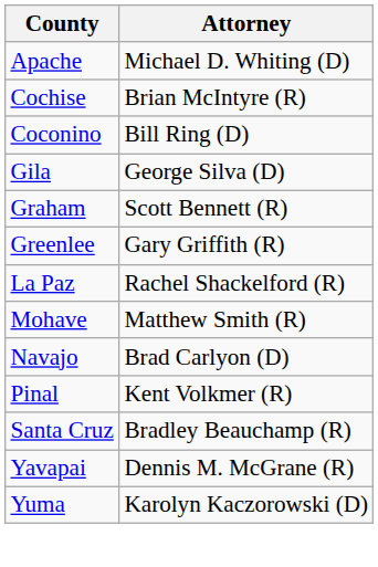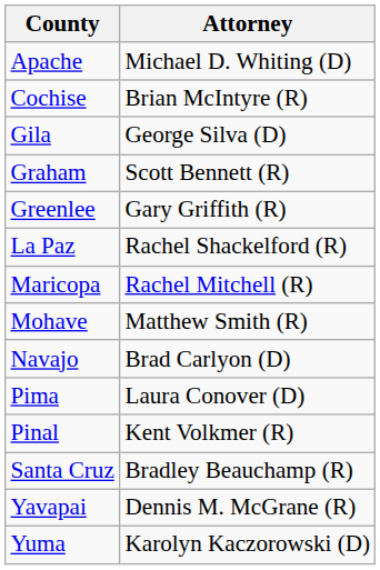 <table class="wikitable">
 <tr>
 <th>County</th>
 <th>Attorney</th>
 </tr>
 <tr>
 <td><a href='#'>Apache</a></td>
 <td>Michael D. Whiting (D)</td>
 </tr>
 <tr>
 <td><a href='#'>Cochise</a></td>
 <td>Brian McIntyre (R)</td>
-</tr>
-<tr>
-<td><a href='#'>Coconino</a></td>
-<td>Bill Ring (D)</td>
 </tr>
 <tr>
 <td><a href='#'>Gila</a></td>
 <td>George Silva (D)</td>
 </tr>
 <tr>
 <td><a href='#'>Graham</a></td>
 <td>Scott Bennett (R)</td>
 </tr>
 <tr>
 <td><a href='#'>Greenlee</a></td>
 <td>Gary Griffith (R)</td>
 </tr>
 <tr>
 <td><a href='#'>La Paz</a></td>
 <td>Rachel Shackelford (R)</td>
 </tr>
 <tr>
+<td><a href='#'>Maricopa</a></td>
+<td><a href='#'>Rachel Mitchell</a> (R)</td>
+</tr>
+<tr>
 <td><a href='#'>Mohave</a></td>
 <td>Matthew Smith (R)</td>
 </tr>
 <tr>
 <td><a href='#'>Navajo</a></td>
 <td>Brad Carlyon (D)</td>
+</tr>
+<tr>
+<td><a href='#'>Pima</a></td>
+<td>Laura Conover (D)</td>
 </tr>
 <tr>
 <td><a href='#'>Pinal</a></td>
 <td>Kent Volkmer (R)</td>
 </tr>
 <tr>
 <td><a href='#'>Santa Cruz</a></td>
 <td>Bradley Beauchamp (R)</td>
 </tr>
 <tr>
 <td><a href='#'>Yavapai</a></td>
 <td>Dennis M. McGrane (R)</td>
 </tr>
 <tr>
 <td><a href='#'>Yuma</a></td>
 <td>Karolyn Kaczorowski (D)</td>
 </tr>
 </table>
